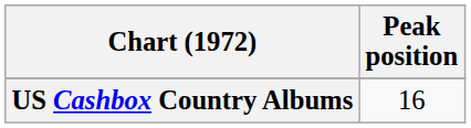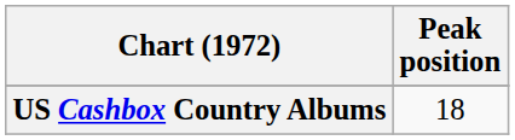 <table class="wikitable plainrowheaders" style="text-align:center">
 <tr>
 <th scope="col">Chart (1972)</th>
 <th scope="col">Peak<br>position</th>
 </tr>
 <tr>
 </tr>
 <tr>
 <th scope="row">US <em><a href='#'>Cashbox</a></em> Country Albums</th>
-<td align="center">16</td>
+<td align="center">18</td>
 </tr>
 </table>
